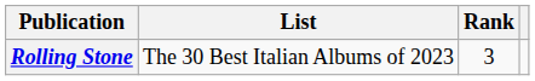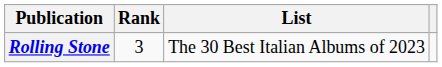 <table class="wikitable sortable plainrowheaders">
 <tr>
 <th scope="col">Publication</th>
+<th scope="col" data-sort-type="number">Rank</th>
 <th scope="col" class="unsortable">List</th>
-<th scope="col" data-sort-type="number">Rank</th>
 <th scope="col" class="unsortable"></th>
 </tr>
 <tr>
 <th scope="row"><em><a href='#'>Rolling Stone</a></em></th>
+<td style="text-align: center;">3</td>
 <td>The 30 Best Italian Albums of 2023</td>
-<td style="text-align: center;">3</td>
 <td style="text-align: center;"></td>
 </tr>
 </table>
